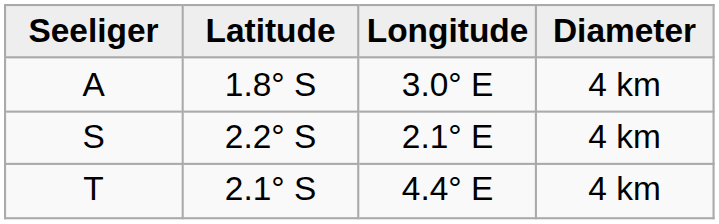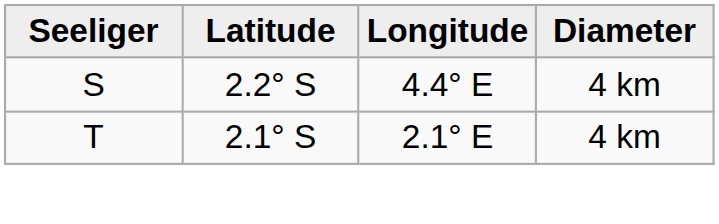 <table class="wikitable">
 <tr>
 <th width="25%" style="background:#eeeeee;">Seeliger</th>
 <th width="25%" style="background:#eeeeee;">Latitude</th>
 <th width="25%" style="background:#eeeeee;">Longitude</th>
 <th width="25%" style="background:#eeeeee;">Diameter</th>
 </tr>
 <tr>
-<td align="center">A</td>
-<td align="center">1.8° S</td>
-<td align="center">3.0° E</td>
-<td align="center">4 km</td>
-</tr>
-<tr>
 <td align="center">S</td>
 <td align="center">2.2° S</td>
-<td align="center">2.1° E</td>
+<td align="center">4.4° E</td>
 <td align="center">4 km</td>
 </tr>
 <tr>
 <td align="center">T</td>
 <td align="center">2.1° S</td>
-<td align="center">4.4° E</td>
+<td align="center">2.1° E</td>
 <td align="center">4 km</td>
 </tr>
 </table>
